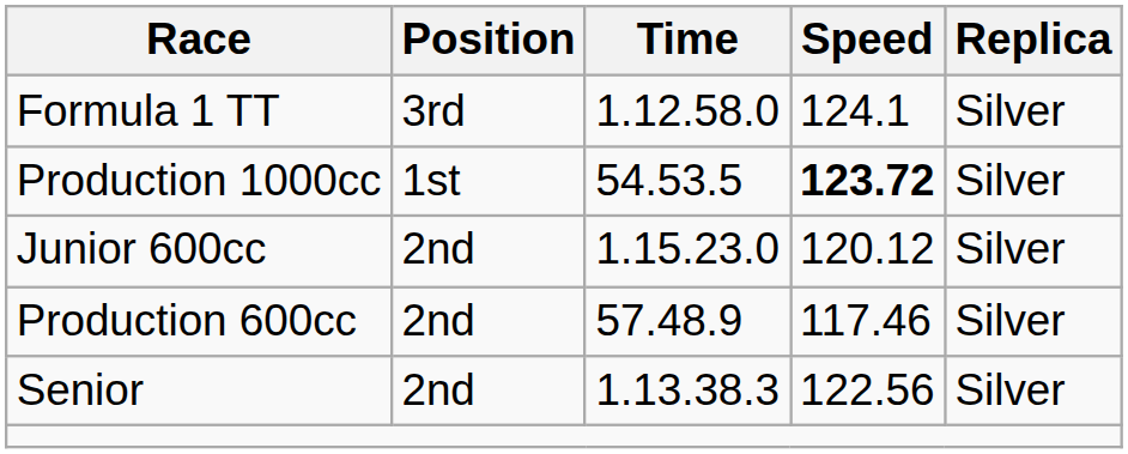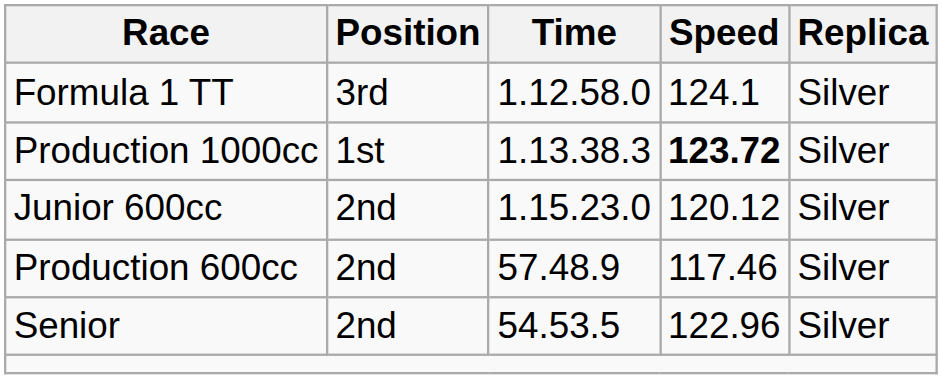 <table class="wikitable">
 <tr>
 <th>Race</th>
 <th>Position</th>
 <th>Time</th>
 <th>Speed</th>
 <th>Replica</th>
 </tr>
 <tr>
 <td>Formula 1 TT</td>
 <td>3rd</td>
 <td>1.12.58.0</td>
 <td>124.1</td>
 <td>Silver</td>
 </tr>
 <tr>
 <td>Production 1000cc</td>
 <td>1st</td>
-<td>54.53.5</td>
+<td>1.13.38.3</td>
 <td><strong>123.72</strong></td>
 <td>Silver</td>
 </tr>
 <tr>
 <td>Junior 600cc</td>
 <td>2nd</td>
 <td>1.15.23.0</td>
 <td>120.12</td>
 <td>Silver</td>
 </tr>
 <tr>
 <td>Production 600cc</td>
 <td>2nd</td>
 <td>57.48.9</td>
 <td>117.46</td>
 <td>Silver</td>
 </tr>
 <tr>
 <td>Senior</td>
 <td>2nd</td>
-<td>1.13.38.3</td>
-<td>122.56</td>
+<td>54.53.5</td>
+<td>122.96</td>
 <td>Silver</td>
 </tr>
 <tr>
 <td colspan=5></td>
 </tr>
 </table>
